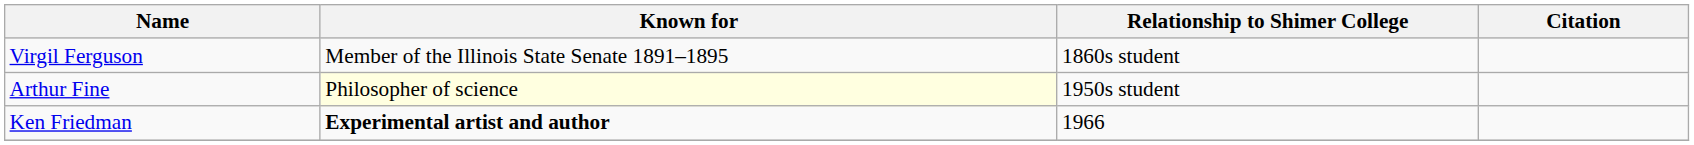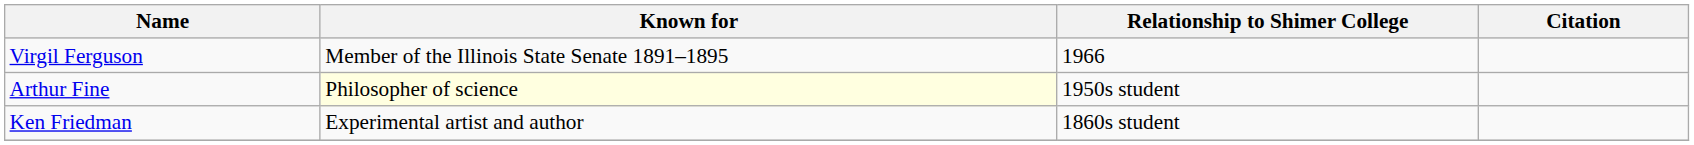 <table class="wikitable" width=80%>
 <tr>
 <th width=15%>Name</th>
 <th width = 35%>Known for</th>
 <th width = 20%>Relationship to Shimer College</th>
 <th width=10%>Citation</th>
 </tr>
 <tr>
 <td><a href='#'>Virgil Ferguson</a></td>
 <td>Member of the Illinois State Senate 1891–1895</td>
-<td>1860s student</td>
+<td>1966</td>
 <td></td>
 </tr>
 <tr>
 <td><a href='#'>Arthur Fine</a></td>
 <td style="background: lightyellow;">Philosopher of science</td>
 <td>1950s student</td>
 <td></td>
 </tr>
 <tr>
 <td><a href='#'>Ken Friedman</a></td>
-<td><strong>Experimental artist and author</strong></td>
-<td>1966</td>
+<td>Experimental artist and author</td>
+<td>1860s student</td>
 <td></td>
 </tr>
 <tr>
 </tr>
 </table>
